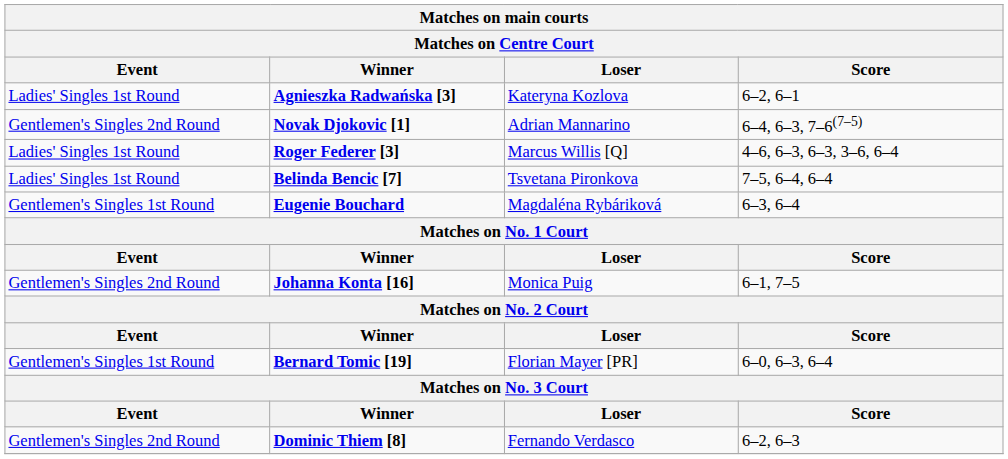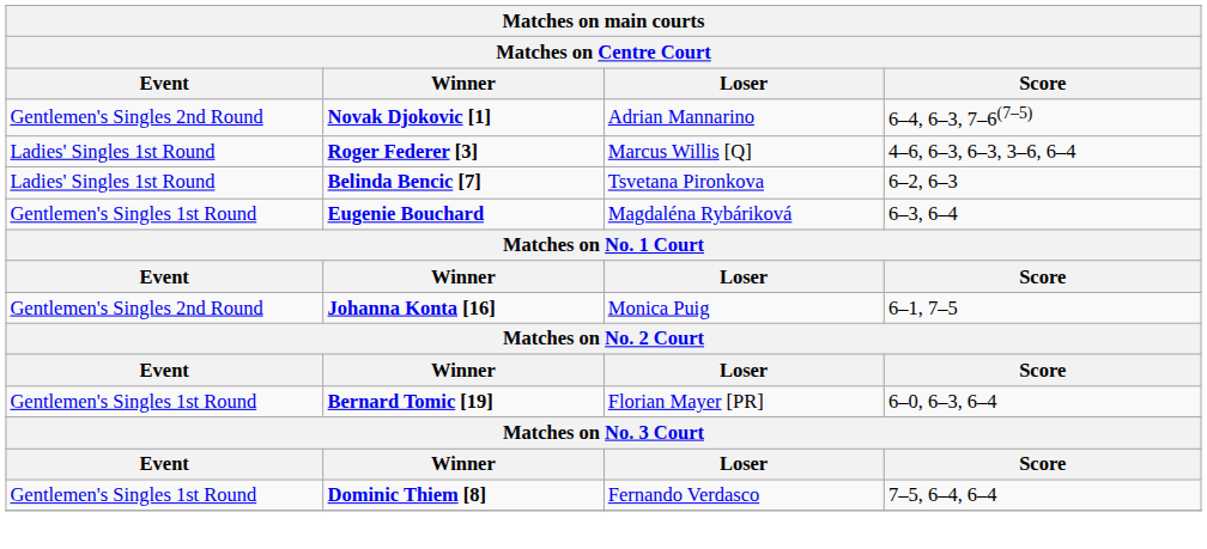 <table class="wikitable collapsible uncollapsed" style="margin:auto;">
 <tr>
 <th colspan="4" style="white-space:nowrap;">Matches on main courts</th>
 </tr>
 <tr>
 <th colspan="4">Matches on <a href='#'>Centre Court</a></th>
 </tr>
 <tr>
 <th width=250>Event</th>
 <th width=220>Winner</th>
 <th width=220>Loser</th>
 <th width=250>Score</th>
-</tr>
-<tr>
-<td><a href='#'>Ladies' Singles 1st Round</a></td>
-<td> <strong><a href='#'>Agnieszka Radwańska</a> [3]</strong></td>
-<td> <a href='#'>Kateryna Kozlova</a></td>
-<td>6–2, 6–1</td>
 </tr>
 <tr>
 <td><a href='#'>Gentlemen's Singles 2nd Round</a></td>
 <td> <strong><a href='#'>Novak Djokovic</a> [1]</strong></td>
 <td> <a href='#'>Adrian Mannarino</a></td>
 <td>6–4, 6–3, 7–6<sup>(7–5)</sup></td>
 </tr>
 <tr>
 <td><a href='#'>Ladies' Singles 1st Round</a></td>
 <td> <strong><a href='#'>Roger Federer</a> [3]</strong></td>
 <td> <a href='#'>Marcus Willis</a> [Q]</td>
 <td>4–6, 6–3, 6–3, 3–6, 6–4</td>
 </tr>
 <tr>
 <td><a href='#'>Ladies' Singles 1st Round</a></td>
 <td> <strong><a href='#'>Belinda Bencic</a> [7]</strong></td>
 <td> <a href='#'>Tsvetana Pironkova</a></td>
-<td>7–5, 6–4, 6–4</td>
+<td>6–2, 6–3</td>
 </tr>
 <tr>
 <td><a href='#'>Gentlemen's Singles 1st Round</a></td>
 <td> <strong><a href='#'>Eugenie Bouchard</a></strong></td>
 <td> <a href='#'>Magdaléna Rybáriková</a></td>
 <td>6–3, 6–4</td>
 </tr>
 <tr>
 <th colspan="4">Matches on <a href='#'>No. 1 Court</a></th>
 </tr>
 <tr>
 <th width=220>Event</th>
 <th width=220>Winner</th>
 <th width=220>Loser</th>
 <th width=250>Score</th>
 </tr>
 <tr>
 <td><a href='#'>Gentlemen's Singles 2nd Round</a></td>
 <td> <strong><a href='#'>Johanna Konta</a> [16]</strong></td>
 <td> <a href='#'>Monica Puig</a></td>
 <td>6–1, 7–5</td>
 </tr>
 <tr>
 <th colspan="4">Matches on <a href='#'>No. 2 Court</a></th>
 </tr>
 <tr>
 <th width=250>Event</th>
 <th width=220>Winner</th>
 <th width=220>Loser</th>
 <th width=220>Score</th>
 </tr>
 <tr>
 <td><a href='#'>Gentlemen's Singles 1st Round</a></td>
 <td> <strong><a href='#'>Bernard Tomic</a> [19]</strong></td>
 <td> <a href='#'>Florian Mayer</a> [PR]</td>
 <td>6–0, 6–3, 6–4</td>
 </tr>
 <tr>
 <th colspan="4">Matches on <a href='#'>No. 3 Court</a></th>
 </tr>
 <tr>
 <th width=250>Event</th>
 <th width=220>Winner</th>
 <th width=220>Loser</th>
 <th width=220>Score</th>
 </tr>
 <tr>
-<td><a href='#'>Gentlemen's Singles 2nd Round</a></td>
+<td><a href='#'>Gentlemen's Singles 1st Round</a></td>
 <td> <strong><a href='#'>Dominic Thiem</a> [8]</strong></td>
 <td> <a href='#'>Fernando Verdasco</a></td>
-<td>6–2, 6–3</td>
+<td>7–5, 6–4, 6–4</td>
 </tr>
 <tr>
 </tr>
 </table>
